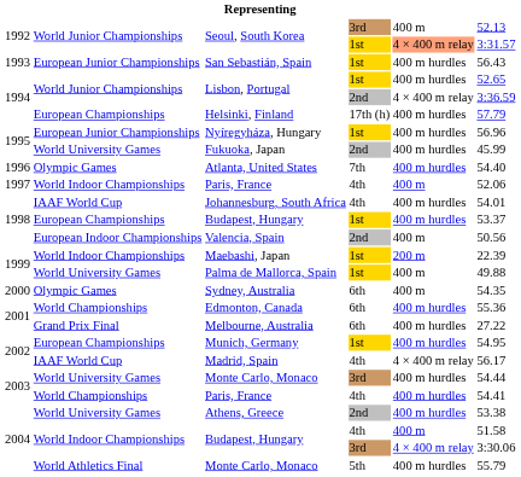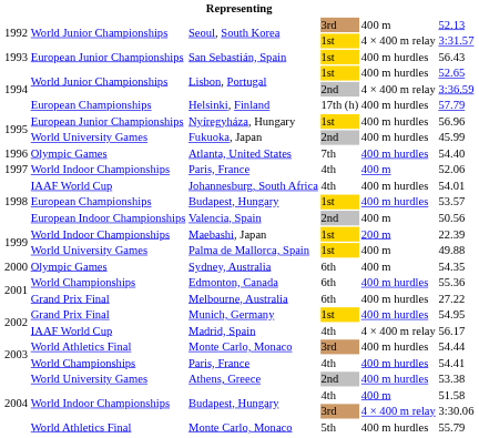 <table>
 <tr>
 <th colspan="6">Representing </th>
 </tr>
 <tr>
 <td rowspan=2>1992</td>
 <td rowspan=2><a href='#'>World Junior Championships</a></td>
 <td rowspan=2><a href='#'>Seoul</a>, <a href='#'>South Korea</a></td>
 <td bgcolor="cc9966">3rd</td>
 <td>400 m</td>
 <td><a href='#'>52.13</a></td>
 </tr>
 <tr>
 <td bgcolor=gold>1st</td>
-<td style="background: lightsalmon;">4 × 400 m relay</td>
+<td>4 × 400 m relay</td>
 <td><a href='#'>3:31.57</a></td>
 </tr>
 <tr>
 <td>1993</td>
 <td><a href='#'>European Junior Championships</a></td>
 <td><a href='#'>San Sebastián, Spain</a></td>
 <td bgcolor=gold>1st</td>
 <td>400 m hurdles</td>
 <td>56.43</td>
 </tr>
 <tr>
 <td rowspan=3>1994</td>
 <td rowspan=2><a href='#'>World Junior Championships</a></td>
 <td rowspan=2><a href='#'>Lisbon</a>, <a href='#'>Portugal</a></td>
 <td bgcolor=gold>1st</td>
 <td>400 m hurdles</td>
 <td><a href='#'>52.65</a></td>
 </tr>
 <tr>
 <td bgcolor=silver>2nd</td>
 <td>4 × 400 m relay</td>
 <td><a href='#'>3:36.59</a></td>
 </tr>
 <tr>
 <td><a href='#'>European Championships</a></td>
 <td><a href='#'>Helsinki</a>, <a href='#'>Finland</a></td>
 <td>17th (h)</td>
 <td>400 m hurdles</td>
 <td><a href='#'>57.79</a></td>
 </tr>
 <tr>
 <td rowspan=2>1995</td>
 <td><a href='#'>European Junior Championships</a></td>
 <td><a href='#'>Nyíregyháza</a>, Hungary</td>
 <td bgcolor="gold">1st</td>
 <td>400 m hurdles</td>
 <td>56.96</td>
 </tr>
 <tr>
 <td><a href='#'>World University Games</a></td>
 <td><a href='#'>Fukuoka</a>, Japan</td>
 <td bgcolor=silver>2nd</td>
 <td>400 m hurdles</td>
 <td>45.99</td>
 </tr>
 <tr>
 <td>1996</td>
 <td><a href='#'>Olympic Games</a></td>
 <td><a href='#'>Atlanta, United States</a></td>
 <td>7th</td>
 <td><a href='#'>400 m hurdles</a></td>
 <td>54.40</td>
 </tr>
 <tr>
 <td>1997</td>
 <td><a href='#'>World Indoor Championships</a></td>
 <td><a href='#'>Paris, France</a></td>
 <td>4th</td>
 <td><a href='#'>400 m</a></td>
 <td>52.06</td>
 </tr>
 <tr>
 <td rowspan=3>1998</td>
 <td><a href='#'>IAAF World Cup</a></td>
 <td><a href='#'>Johannesburg, South Africa</a></td>
 <td>4th</td>
 <td>400 m hurdles</td>
 <td>54.01</td>
 </tr>
 <tr>
 <td><a href='#'>European Championships</a></td>
 <td><a href='#'>Budapest, Hungary</a></td>
 <td bgcolor="gold">1st</td>
 <td><a href='#'>400 m hurdles</a></td>
-<td>53.37</td>
+<td>53.57</td>
 </tr>
 <tr>
 <td><a href='#'>European Indoor Championships</a></td>
 <td><a href='#'>Valencia, Spain</a></td>
 <td bgcolor=silver>2nd</td>
 <td>400 m</td>
 <td>50.56</td>
 </tr>
 <tr>
 <td rowspan=2>1999</td>
 <td><a href='#'>World Indoor Championships</a></td>
 <td><a href='#'>Maebashi</a>, Japan</td>
 <td bgcolor="gold">1st</td>
 <td><a href='#'>200 m</a></td>
 <td>22.39</td>
 </tr>
 <tr>
 <td><a href='#'>World University Games</a></td>
 <td><a href='#'>Palma de Mallorca, Spain</a></td>
 <td bgcolor="gold">1st</td>
 <td>400 m</td>
 <td>49.88</td>
 </tr>
 <tr>
 <td>2000</td>
 <td><a href='#'>Olympic Games</a></td>
 <td><a href='#'>Sydney, Australia</a></td>
 <td>6th</td>
 <td>400 m</td>
 <td>54.35</td>
 </tr>
 <tr>
 <td rowspan=2>2001</td>
 <td><a href='#'>World Championships</a></td>
 <td><a href='#'>Edmonton, Canada</a></td>
 <td>6th</td>
 <td><a href='#'>400 m hurdles</a></td>
 <td>55.36</td>
 </tr>
 <tr>
 <td><a href='#'>Grand Prix Final</a></td>
 <td><a href='#'>Melbourne, Australia</a></td>
 <td>6th</td>
 <td>400 m hurdles</td>
 <td>27.22</td>
 </tr>
 <tr>
 <td rowspan=2>2002</td>
-<td><a href='#'>European Championships</a></td>
+<td><a href='#'>Grand Prix Final</a></td>
 <td><a href='#'>Munich, Germany</a></td>
 <td bgcolor="gold">1st</td>
 <td><a href='#'>400 m hurdles</a></td>
 <td>54.95</td>
 </tr>
 <tr>
 <td><a href='#'>IAAF World Cup</a></td>
 <td><a href='#'>Madrid, Spain</a></td>
 <td>4th</td>
 <td>4 × 400 m relay</td>
 <td>56.17</td>
 </tr>
 <tr>
 <td rowspan=2>2003</td>
-<td><a href='#'>World University Games</a></td>
+<td><a href='#'>World Athletics Final</a></td>
 <td><a href='#'>Monte Carlo, Monaco</a></td>
 <td bgcolor="cc9966">3rd</td>
 <td>400 m hurdles</td>
 <td>54.44</td>
 </tr>
 <tr>
 <td><a href='#'>World Championships</a></td>
 <td><a href='#'>Paris, France</a></td>
 <td>4th</td>
 <td><a href='#'>400 m hurdles</a></td>
 <td>54.41</td>
 </tr>
 <tr>
 <td rowspan=4>2004</td>
 <td><a href='#'>World University Games</a></td>
 <td><a href='#'>Athens, Greece</a></td>
 <td bgcolor=silver>2nd</td>
 <td><a href='#'>400 m hurdles</a></td>
 <td>53.38</td>
 </tr>
 <tr>
 <td rowspan=2><a href='#'>World Indoor Championships</a></td>
 <td rowspan=2><a href='#'>Budapest, Hungary</a></td>
 <td>4th</td>
 <td><a href='#'>400 m</a></td>
 <td>51.58</td>
 </tr>
 <tr>
 <td bgcolor="cc9966">3rd</td>
 <td><a href='#'>4 × 400 m relay</a></td>
 <td>3:30.06</td>
 </tr>
 <tr>
 <td><a href='#'>World Athletics Final</a></td>
 <td><a href='#'>Monte Carlo, Monaco</a></td>
 <td>5th</td>
 <td>400 m hurdles</td>
 <td>55.79</td>
 </tr>
 </table>
